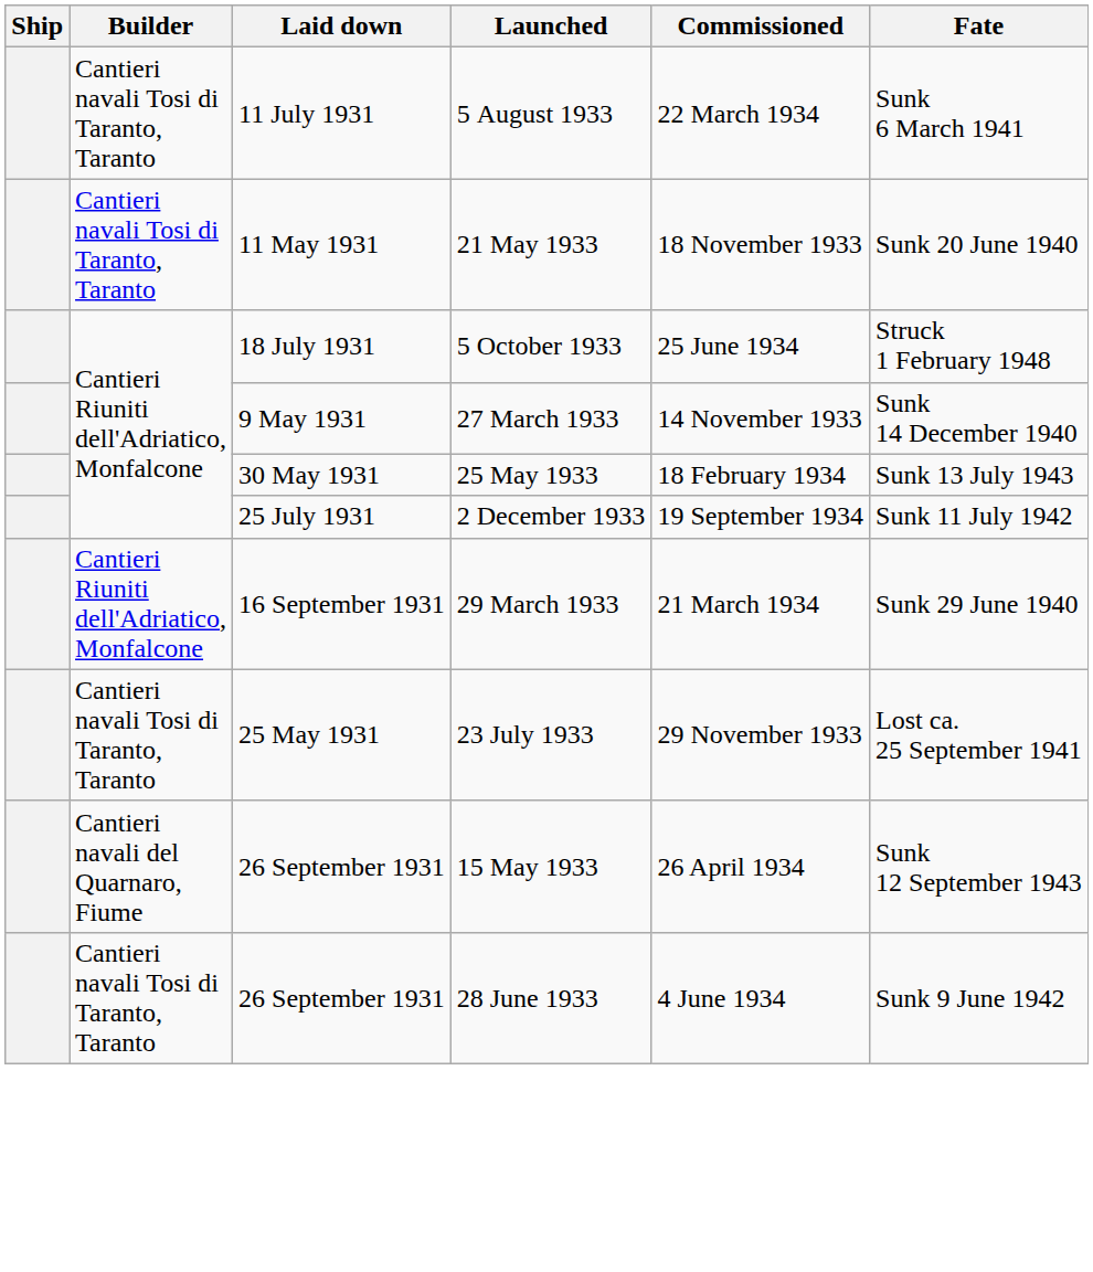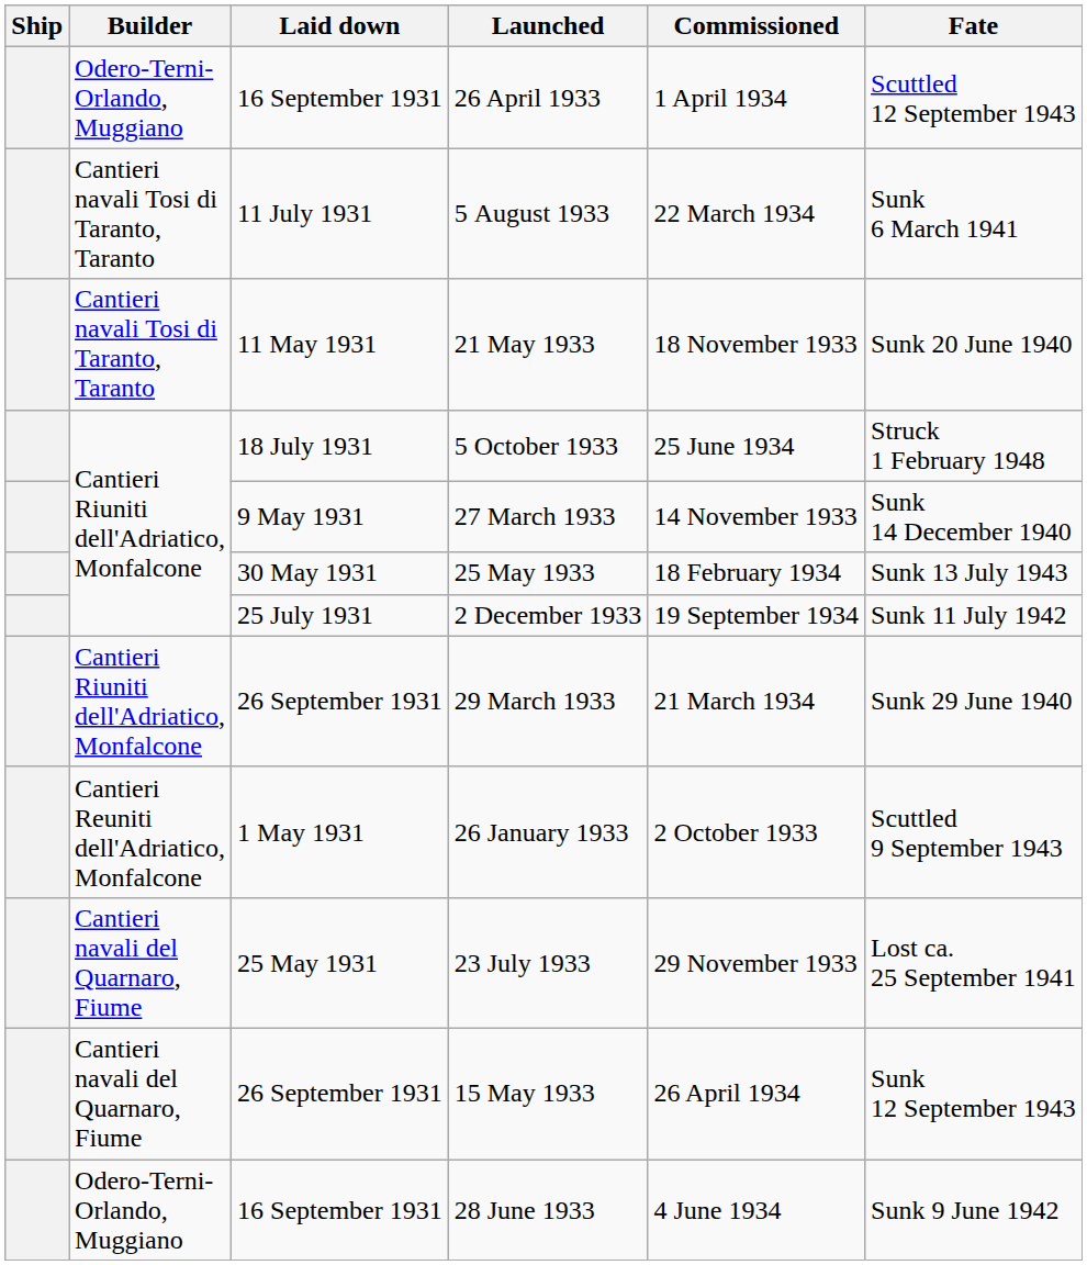 <table class="wikitable sortable plainrowheaders">
 <tr>
 <th scope="col">Ship</th>
 <th scope="col">Builder</th>
 <th scope="col">Laid down</th>
 <th scope="col">Launched</th>
 <th scope="col">Commissioned</th>
 <th scope="col">Fate</th>
+</tr>
+<tr>
+<th scope="row"></th>
+<td><a href='#'>Odero-Terni-Orlando</a>, <a href='#'>Muggiano</a></td>
+<td>16 September 1931</td>
+<td>26 April 1933</td>
+<td>1 April 1934</td>
+<td><a href='#'>Scuttled</a> 12 September 1943</td>
 </tr>
 <tr>
 <th scope="row"></th>
 <td>Cantieri navali Tosi di Taranto, Taranto</td>
 <td>11 July 1931</td>
 <td>5 August 1933</td>
 <td>22 March 1934</td>
 <td>Sunk 6 March 1941</td>
 </tr>
 <tr>
 <th scope="row"></th>
 <td><a href='#'>Cantieri navali Tosi di Taranto</a>, <a href='#'>Taranto</a></td>
 <td>11 May 1931</td>
 <td>21 May 1933</td>
 <td>18 November 1933</td>
 <td>Sunk 20 June 1940</td>
 </tr>
 <tr>
 <th scope="row"></th>
 <td rowspan=4>Cantieri Riuniti dell'Adriatico, Monfalcone</td>
 <td>18 July 1931</td>
 <td>5 October 1933</td>
 <td>25 June 1934</td>
 <td>Struck 1 February 1948</td>
 </tr>
 <tr>
 <th scope="row"></th>
 <td>9 May 1931</td>
 <td>27 March 1933</td>
 <td>14 November 1933</td>
 <td>Sunk 14 December 1940</td>
 </tr>
 <tr>
 <th scope="row"></th>
 <td>30 May 1931</td>
 <td>25 May 1933</td>
 <td>18 February 1934</td>
 <td>Sunk 13 July 1943</td>
 </tr>
 <tr>
 <th scope="row"></th>
 <td>25 July 1931</td>
 <td>2 December 1933</td>
 <td>19 September 1934</td>
 <td>Sunk 11 July 1942</td>
 </tr>
 <tr>
 <th scope="row"></th>
 <td><a href='#'>Cantieri Riuniti dell'Adriatico</a>, <a href='#'>Monfalcone</a></td>
-<td>16 September 1931</td>
+<td>26 September 1931</td>
 <td>29 March 1933</td>
 <td>21 March 1934</td>
 <td>Sunk 29 June 1940</td>
 </tr>
 <tr>
 <th scope="row"></th>
-<td>Cantieri navali Tosi di Taranto, Taranto</td>
+<td>Cantieri Reuniti dell'Adriatico, Monfalcone</td>
+<td>1 May 1931</td>
+<td>26 January 1933</td>
+<td>2 October 1933</td>
+<td>Scuttled 9 September 1943</td>
+</tr>
+<tr>
+<th scope="row"></th>
+<td><a href='#'>Cantieri navali del Quarnaro</a>, <a href='#'>Fiume</a></td>
 <td>25 May 1931</td>
 <td>23 July 1933</td>
 <td>29 November 1933</td>
 <td>Lost ca. 25 September 1941</td>
 </tr>
 <tr>
 <th scope="row"></th>
 <td>Cantieri navali del Quarnaro, Fiume</td>
 <td>26 September 1931</td>
 <td>15 May 1933</td>
 <td>26 April 1934</td>
 <td>Sunk 12 September 1943</td>
 </tr>
 <tr>
 <th scope="row"></th>
-<td>Cantieri navali Tosi di Taranto, Taranto</td>
-<td>26 September 1931</td>
+<td>Odero-Terni-Orlando, Muggiano</td>
+<td>16 September 1931</td>
 <td>28 June 1933</td>
 <td>4 June 1934</td>
 <td>Sunk 9 June 1942</td>
 </tr>
 </table>
